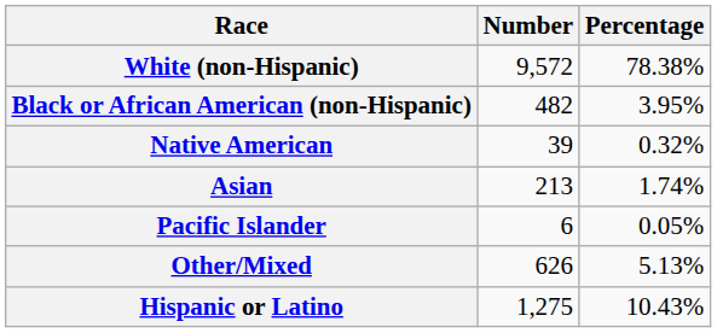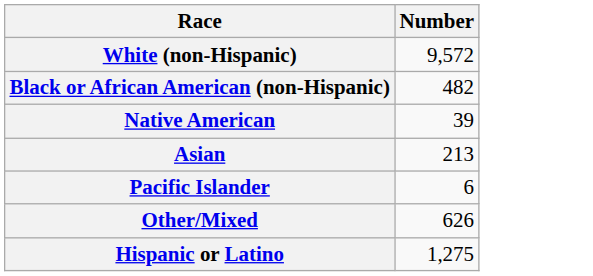 <table class="wikitable" style="text-align:right">
 <tr>
 <th scope="col">Race</th>
 <th scope="col">Number</th>
-<th scope="col">Percentage</th>
 </tr>
 <tr>
 <th scope="row"><a href='#'>White</a> (non-Hispanic)</th>
 <td>9,572</td>
-<td>78.38%</td>
 </tr>
 <tr>
 <th scope="row"><a href='#'>Black or African American</a> (non-Hispanic)</th>
 <td>482</td>
-<td>3.95%</td>
 </tr>
 <tr>
 <th scope="row"><a href='#'>Native American</a></th>
 <td>39</td>
-<td>0.32%</td>
 </tr>
 <tr>
 <th scope="row"><a href='#'>Asian</a></th>
 <td>213</td>
-<td>1.74%</td>
 </tr>
 <tr>
 <th scope="row"><a href='#'>Pacific Islander</a></th>
 <td>6</td>
-<td>0.05%</td>
 </tr>
 <tr>
 <th scope="row"><a href='#'>Other/Mixed</a></th>
 <td>626</td>
-<td>5.13%</td>
 </tr>
 <tr>
 <th scope="row"><a href='#'>Hispanic</a> or <a href='#'>Latino</a></th>
 <td>1,275</td>
-<td>10.43%</td>
 </tr>
 </table>
